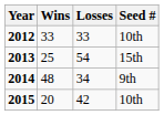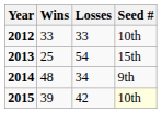 <table class="wikitable">
 <tr>
 <th>Year</th>
 <th>Wins</th>
 <th>Losses</th>
 <th>Seed #</th>
 </tr>
 <tr>
 <td><strong>2012</strong></td>
 <td>33</td>
 <td>33</td>
 <td>10th</td>
 </tr>
 <tr>
 <td><strong>2013</strong></td>
 <td>25</td>
 <td>54</td>
 <td>15th</td>
 </tr>
 <tr>
 <td><strong>2014</strong></td>
 <td>48</td>
 <td>34</td>
 <td>9th</td>
 </tr>
 <tr>
 <td><strong>2015</strong></td>
-<td>20</td>
+<td>39</td>
 <td>42</td>
-<td>10th</td>
+<td style="background: lightyellow;">10th</td>
 </tr>
 </table>
